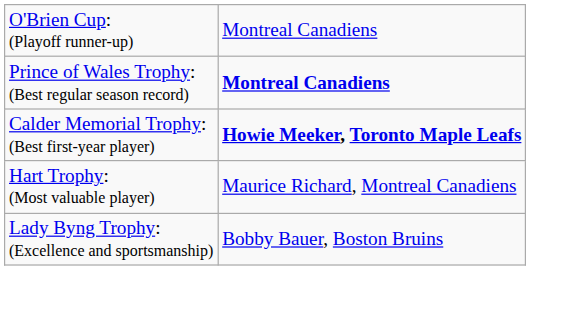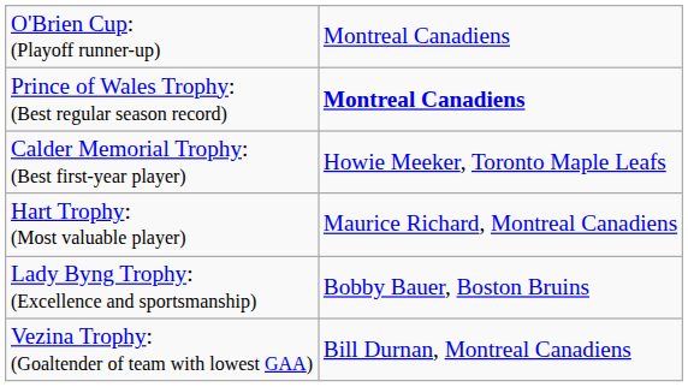 <table class="wikitable">
 <tr>
 <td><a href='#'>O'Brien Cup</a>:<br><small>(Playoff runner-up)</small></td>
 <td><a href='#'>Montreal Canadiens</a></td>
 </tr>
 <tr>
 <td><a href='#'>Prince of Wales Trophy</a>:<br><small>(Best regular season record)</small></td>
 <td><strong><a href='#'>Montreal Canadiens</a></strong></td>
 </tr>
 <tr>
 <td><a href='#'>Calder Memorial Trophy</a>:<br><small>(Best first-year player)</small></td>
-<td><strong><a href='#'>Howie Meeker</a>, <a href='#'>Toronto Maple Leafs</a></strong></td>
+<td><a href='#'>Howie Meeker</a>, <a href='#'>Toronto Maple Leafs</a></td>
 </tr>
 <tr>
 <td><a href='#'>Hart Trophy</a>:<br><small>(Most valuable player)</small></td>
 <td><a href='#'>Maurice Richard</a>, <a href='#'>Montreal Canadiens</a></td>
 </tr>
 <tr>
 <td><a href='#'>Lady Byng Trophy</a>:<br><small>(Excellence and sportsmanship)</small></td>
 <td><a href='#'>Bobby Bauer</a>, <a href='#'>Boston Bruins</a></td>
 </tr>
+<tr>
+<td><a href='#'>Vezina Trophy</a>:<br><small>(Goaltender of team with lowest <a href='#'>GAA</a>)</small></td>
+<td><a href='#'>Bill Durnan</a>, <a href='#'>Montreal Canadiens</a></td>
+</tr>
 </table>
